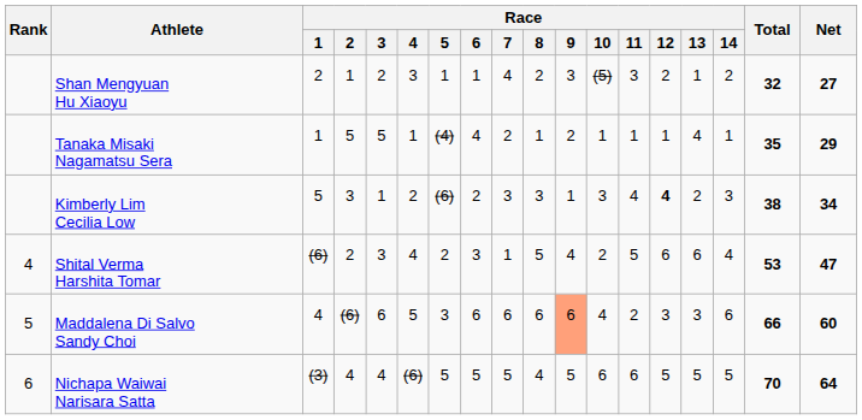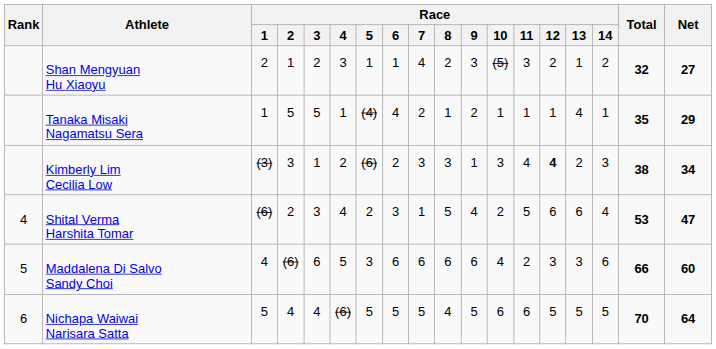 <table | class="wikitable" style="text-align:center">
 <tr>
 <th rowspan="2" width=40>Rank</th>
 <th rowspan="2" width=250>Athlete</th>
 <th colspan="14">Race</th>
 <th rowspan="2" width=50>Total</th>
 <th rowspan="2" width=50>Net</th>
 </tr>
 <tr>
 <th width=25>1</th>
 <th width=25>2</th>
 <th width=25>3</th>
 <th width=25>4</th>
 <th width=25>5</th>
 <th width=25>6</th>
 <th width=25>7</th>
 <th width=25>8</th>
 <th width=25>9</th>
 <th width=25>10</th>
 <th width=25>11</th>
 <th width=25>12</th>
 <th width=25>13</th>
 <th width=25>14</th>
 </tr>
 <tr>
 <td></td>
 <td align=left><br><a href='#'>Shan Mengyuan</a><br><a href='#'>Hu Xiaoyu</a></td>
 <td>2<br> </td>
 <td>1<br> </td>
 <td>2<br> </td>
 <td>3<br> </td>
 <td>1<br> </td>
 <td>1<br> </td>
 <td>4<br> </td>
 <td>2<br> </td>
 <td>3<br> </td>
 <td><s>(5)</s><br> </td>
 <td>3<br> </td>
 <td>2<br> </td>
 <td>1<br> </td>
 <td>2<br> </td>
 <td><strong>32</strong></td>
 <td><strong>27</strong></td>
 </tr>
 <tr>
 <td></td>
 <td align=left><br><a href='#'>Tanaka Misaki</a><br><a href='#'>Nagamatsu Sera</a></td>
 <td>1<br> </td>
 <td>5<br> </td>
 <td>5<br> </td>
 <td>1<br> </td>
 <td><s>(4)</s><br> </td>
 <td>4<br> </td>
 <td>2<br> </td>
 <td>1<br> </td>
 <td>2<br> </td>
 <td>1<br> </td>
 <td>1<br> </td>
 <td>1<br> </td>
 <td>4<br> </td>
 <td>1<br> </td>
 <td><strong>35</strong></td>
 <td><strong>29</strong></td>
 </tr>
 <tr>
 <td></td>
 <td align=left><br><a href='#'>Kimberly Lim</a><br><a href='#'>Cecilia Low</a></td>
-<td>5<br> </td>
+<td><s>(3)</s><br> </td>
 <td>3<br> </td>
 <td>1<br> </td>
 <td>2<br> </td>
 <td><s>(6)</s><br> </td>
 <td>2<br> </td>
 <td>3<br> </td>
 <td>3<br> </td>
 <td>1<br> </td>
 <td>3<br> </td>
 <td>4<br> </td>
 <td><strong>4<br> </strong></td>
 <td>2<br> </td>
 <td>3<br> </td>
 <td><strong>38</strong></td>
 <td><strong>34</strong></td>
 </tr>
 <tr>
 <td>4</td>
 <td align=left><br><a href='#'>Shital Verma</a><br><a href='#'>Harshita Tomar</a></td>
 <td><s>(6)</s><br> </td>
 <td>2<br> </td>
 <td>3<br> </td>
 <td>4<br> </td>
 <td>2<br> </td>
 <td>3<br> </td>
 <td>1<br> </td>
 <td>5<br> </td>
 <td>4<br> </td>
 <td>2<br> </td>
 <td>5<br> </td>
 <td>6<br> </td>
 <td>6<br> </td>
 <td>4<br> </td>
 <td><strong>53</strong></td>
 <td><strong>47</strong></td>
 </tr>
 <tr>
 <td>5</td>
 <td align=left><br><a href='#'>Maddalena Di Salvo</a><br><a href='#'>Sandy Choi</a></td>
 <td>4<br> </td>
 <td><s>(6)</s><br> </td>
 <td>6<br> </td>
 <td>5<br> </td>
 <td>3<br> </td>
 <td>6<br> </td>
 <td>6<br> </td>
 <td>6<br> </td>
-<td style="background: lightsalmon;">6<br> </td>
+<td>6<br> </td>
 <td>4<br> </td>
 <td>2<br> </td>
 <td>3<br> </td>
 <td>3<br> </td>
 <td>6<br> </td>
 <td><strong>66</strong></td>
 <td><strong>60</strong></td>
 </tr>
 <tr>
 <td>6</td>
 <td align=left><br><a href='#'>Nichapa Waiwai</a><br><a href='#'>Narisara Satta</a></td>
-<td><s>(3)</s><br> </td>
+<td>5<br> </td>
 <td>4<br> </td>
 <td>4<br> </td>
 <td><s>(6)</s><br> </td>
 <td>5<br> </td>
 <td>5<br> </td>
 <td>5<br> </td>
 <td>4<br> </td>
 <td>5<br> </td>
 <td>6<br> </td>
 <td>6<br> </td>
 <td>5<br> </td>
 <td>5<br> </td>
 <td>5<br> </td>
 <td><strong>70</strong></td>
 <td><strong>64</strong></td>
 </tr>
 </table>
